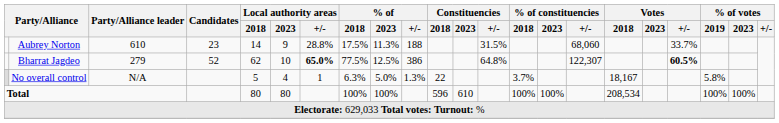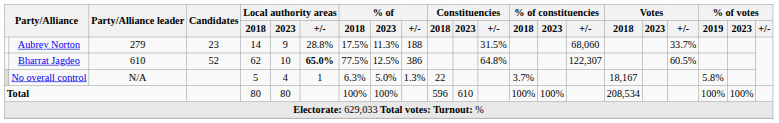 <table class="wikitable" border="1" style="text-align:center">
 <tr>
 <th colspan="2" rowspan="2">Party/Alliance</th>
 <th rowspan="2">Party/Alliance leader</th>
 <th rowspan="2">Candidates</th>
 <th colspan="3">Local authority areas</th>
 <th colspan="3">% of</th>
 <th colspan="3">Constituencies</th>
 <th colspan="3">% of constituencies</th>
 <th colspan="3">Votes</th>
 <th colspan="3">% of votes</th>
 </tr>
 <tr>
 <th>2018</th>
 <th>2023</th>
 <th>+/-</th>
 <th>2018</th>
 <th>2023</th>
 <th>+/-</th>
 <th>2018</th>
 <th>2023</th>
 <th>+/-</th>
 <th>2018</th>
 <th>2023</th>
 <th>+/-</th>
 <th>2018</th>
 <th>2023</th>
 <th>+/-</th>
 <th>2019</th>
 <th>2023</th>
 <th>+/-</th>
 </tr>
 <tr>
 <td></td>
 <td><a href='#'>Aubrey Norton</a></td>
-<td>610</td>
+<td>279</td>
 <td>23</td>
 <td>14</td>
 <td>9</td>
 <td>28.8%</td>
 <td>17.5%</td>
 <td>11.3%</td>
 <td>188</td>
 <td></td>
 <td></td>
 <td>31.5%</td>
 <td></td>
 <td></td>
 <td>68,060</td>
 <td></td>
 <td></td>
 <td>33.7%</td>
 <td></td>
 <td></td>
 </tr>
 <tr>
 <td></td>
 <td><a href='#'>Bharrat Jagdeo</a></td>
-<td>279</td>
+<td>610</td>
 <td>52</td>
 <td>62</td>
 <td>10</td>
 <td><strong>65.0%</strong></td>
 <td>77.5%</td>
 <td>12.5%</td>
 <td>386</td>
 <td></td>
 <td></td>
 <td>64.8%</td>
 <td></td>
 <td></td>
 <td>122,307</td>
 <td></td>
 <td></td>
-<td><strong>60.5%</strong></td>
+<td>60.5%</td>
 <td></td>
 <td></td>
 </tr>
 <tr>
 <td style="color:inherit;background:#DCDCDC;"></td>
 <td><a href='#'>No overall control</a></td>
 <td>N/A</td>
 <td></td>
 <td>5</td>
 <td>4</td>
 <td>1</td>
 <td>6.3%</td>
 <td>5.0%</td>
 <td>1.3%</td>
 <td>22</td>
 <td></td>
 <td></td>
 <td>3.7%</td>
 <td></td>
 <td></td>
 <td>18,167</td>
 <td></td>
 <td></td>
 <td>5.8%</td>
 <td></td>
 </tr>
 <tr>
 <td colspan="3" style="text-align:left"><strong>Total</strong></td>
 <td></td>
 <td>80</td>
 <td>80</td>
 <td></td>
 <td>100%</td>
 <td>100%</td>
 <td></td>
 <td>596</td>
 <td>610</td>
 <td></td>
 <td>100%</td>
 <td>100%</td>
 <td></td>
 <td>208,534</td>
 <td></td>
 <td></td>
 <td>100%</td>
 <td>100%</td>
 <td></td>
 </tr>
 <tr class="sortbottom" style="background:rgb(232,232,232);">
 <td colspan="22"><strong>Electorate:</strong> 629,033 <strong>Total votes:</strong>  <strong>Turnout:</strong> %</td>
 </tr>
 <tr>
 </tr>
 </table>
